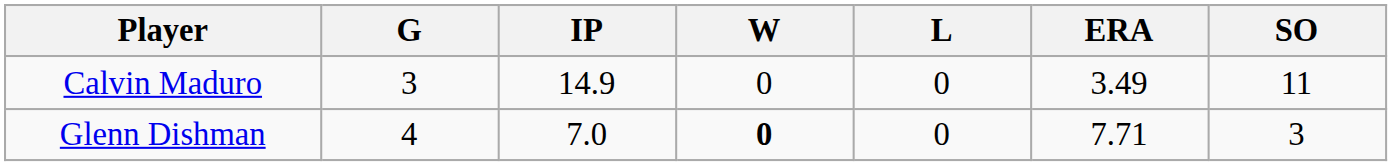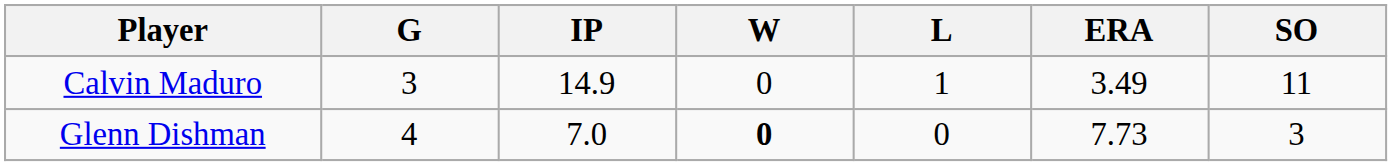 <table class="wikitable sortable">
 <tr>
 <th bgcolor="#DDDDFF" width="16%">Player</th>
 <th bgcolor="#DDDDFF" width="9%">G</th>
 <th bgcolor="#DDDDFF" width="9%">IP</th>
 <th bgcolor="#DDDDFF" width="9%">W</th>
 <th bgcolor="#DDDDFF" width="9%">L</th>
 <th bgcolor="#DDDDFF" width="9%">ERA</th>
 <th bgcolor="#DDDDFF" width="9%">SO</th>
 </tr>
 <tr align=center>
 <td><a href='#'>Calvin Maduro</a></td>
 <td>3</td>
 <td>14.9</td>
 <td>0</td>
-<td>0</td>
+<td>1</td>
 <td>3.49</td>
 <td>11</td>
 </tr>
 <tr align=center>
 <td><a href='#'>Glenn Dishman</a></td>
 <td>4</td>
 <td>7.0</td>
 <td><strong>0</strong></td>
 <td>0</td>
-<td>7.71</td>
+<td>7.73</td>
 <td>3</td>
 </tr>
 </table>
